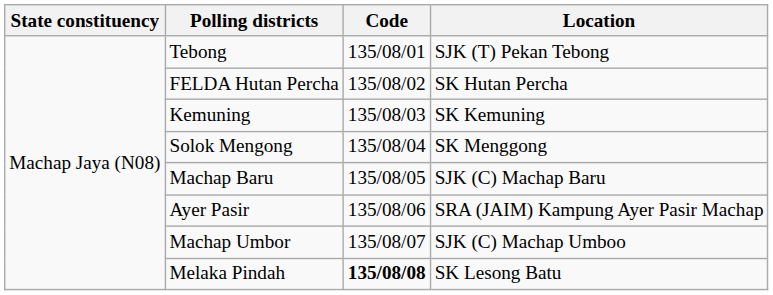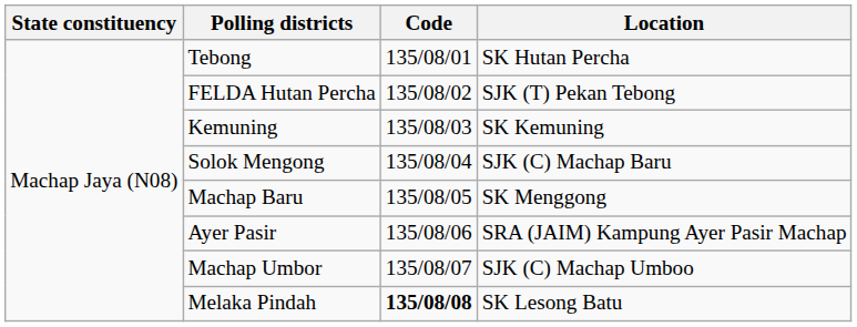 <table class="wikitable sortable mw-collapsible" style="white-space:nowrap;font-size:85%">
 <tr>
 <th>State constituency</th>
 <th>Polling districts</th>
 <th>Code</th>
 <th>Location</th>
 </tr>
 <tr>
 <td rowspan="8">Machap Jaya (N08)</td>
 <td>Tebong</td>
 <td>135/08/01</td>
-<td>SJK (T) Pekan Tebong</td>
+<td>SK Hutan Percha</td>
 </tr>
 <tr>
 <td>FELDA Hutan Percha</td>
 <td>135/08/02</td>
-<td>SK Hutan Percha</td>
+<td>SJK (T) Pekan Tebong</td>
 </tr>
 <tr>
 <td>Kemuning</td>
 <td>135/08/03</td>
 <td>SK Kemuning</td>
 </tr>
 <tr>
 <td>Solok Mengong</td>
 <td>135/08/04</td>
-<td>SK Menggong</td>
+<td>SJK (C) Machap Baru</td>
 </tr>
 <tr>
 <td>Machap Baru</td>
 <td>135/08/05</td>
-<td>SJK (C) Machap Baru</td>
+<td>SK Menggong</td>
 </tr>
 <tr>
 <td>Ayer Pasir</td>
 <td>135/08/06</td>
 <td>SRA (JAIM) Kampung Ayer Pasir Machap</td>
 </tr>
 <tr>
 <td>Machap Umbor</td>
 <td>135/08/07</td>
 <td>SJK (C) Machap Umboo</td>
 </tr>
 <tr>
 <td>Melaka Pindah</td>
 <td><strong>135/08/08</strong></td>
 <td>SK Lesong Batu</td>
 </tr>
 </table>
